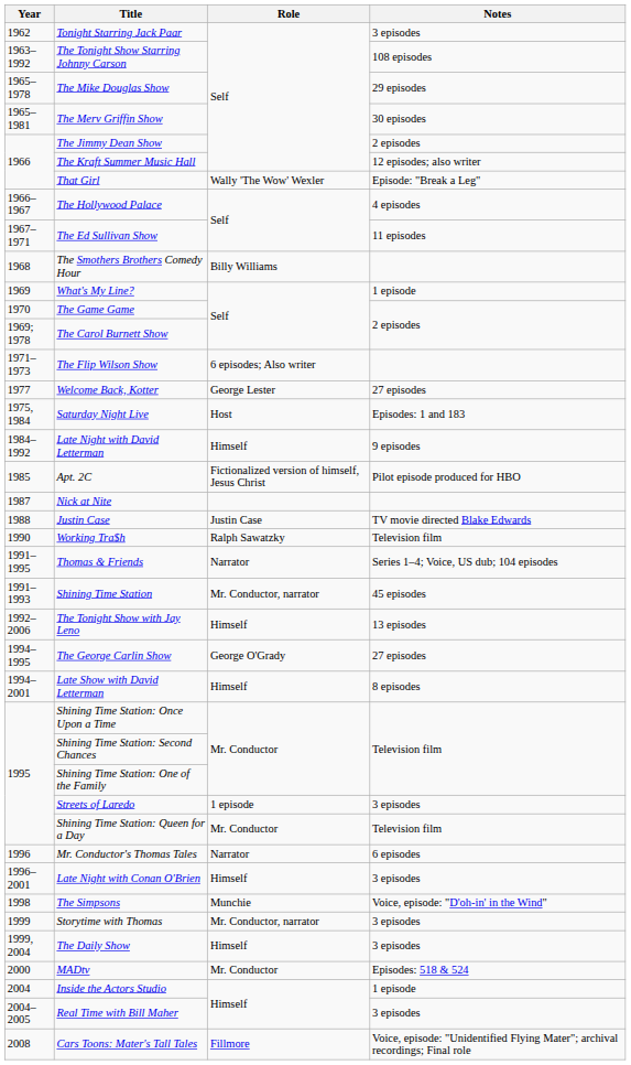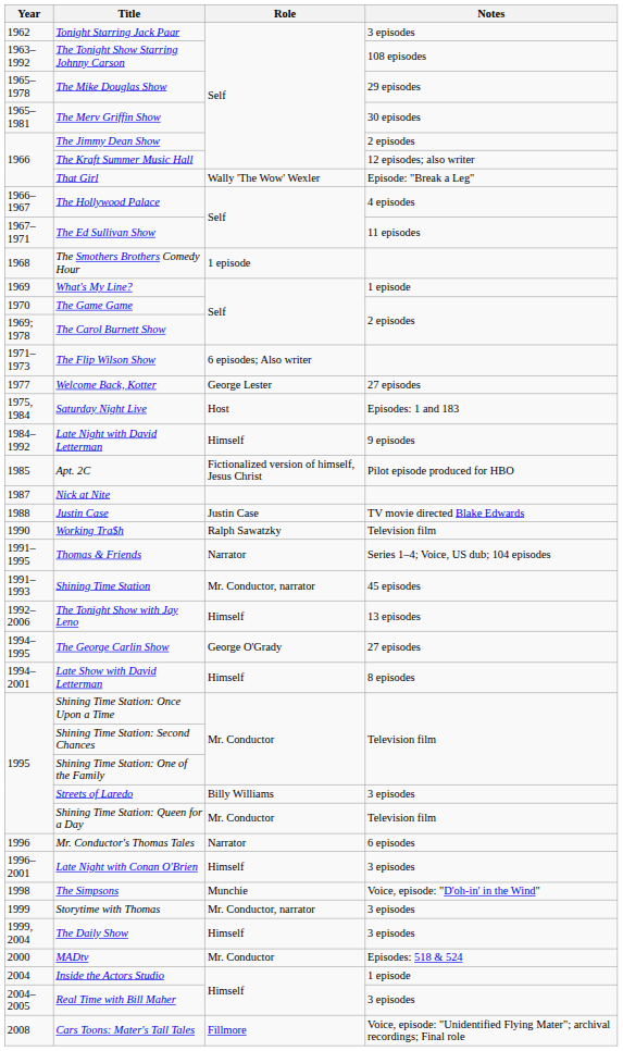 <table class="wikitable sortable">
 <tr>
 <th>Year</th>
 <th>Title</th>
 <th>Role</th>
 <th class="unsortable">Notes</th>
 </tr>
 <tr>
 <td>1962</td>
 <td><em><a href='#'>Tonight Starring Jack Paar</a></em></td>
 <td rowspan="6">Self</td>
 <td>3 episodes</td>
 </tr>
 <tr>
 <td>1963–1992</td>
 <td><em><a href='#'>The Tonight Show Starring Johnny Carson</a></em></td>
 <td>108 episodes</td>
 </tr>
 <tr>
 <td>1965–1978</td>
 <td><em><a href='#'>The Mike Douglas Show</a></em></td>
 <td>29 episodes</td>
 </tr>
 <tr>
 <td>1965–1981</td>
 <td><em><a href='#'>The Merv Griffin Show</a></em></td>
 <td>30 episodes</td>
 </tr>
 <tr>
 <td rowspan="3">1966</td>
 <td><em><a href='#'>The Jimmy Dean Show</a></em></td>
 <td>2 episodes</td>
 </tr>
 <tr>
 <td><em><a href='#'>The Kraft Summer Music Hall</a></em></td>
 <td>12 episodes; also writer</td>
 </tr>
 <tr>
 <td><em><a href='#'>That Girl</a></em></td>
 <td>Wally 'The Wow' Wexler</td>
 <td>Episode: "Break a Leg"</td>
 </tr>
 <tr>
 <td>1966–1967</td>
 <td><em><a href='#'>The Hollywood Palace</a></em></td>
 <td rowspan="2">Self</td>
 <td>4 episodes</td>
 </tr>
 <tr>
 <td>1967–1971</td>
 <td><em><a href='#'>The Ed Sullivan Show</a></em></td>
 <td>11 episodes</td>
 </tr>
 <tr>
 <td>1968</td>
 <td><em>The <a href='#'>Smothers Brothers</a> Comedy Hour</em></td>
-<td>Billy Williams</td>
+<td>1 episode</td>
 </tr>
 <tr>
 <td>1969</td>
 <td><em><a href='#'>What's My Line?</a> </em></td>
 <td rowspan="3">Self</td>
 <td>1 episode</td>
 </tr>
 <tr>
 <td>1970</td>
 <td><em><a href='#'>The Game Game</a></em></td>
 <td rowspan="2">2 episodes</td>
 </tr>
 <tr>
 <td>1969; 1978</td>
 <td><em><a href='#'>The Carol Burnett Show</a></em></td>
 </tr>
 <tr>
 <td>1971–1973</td>
 <td><em><a href='#'>The Flip Wilson Show</a></em></td>
 <td>6 episodes; Also writer</td>
 </tr>
 <tr>
 <td>1977</td>
 <td><em><a href='#'>Welcome Back, Kotter</a></em></td>
 <td>George Lester</td>
 <td>27 episodes</td>
 </tr>
 <tr>
 <td>1975, 1984</td>
 <td><em><a href='#'>Saturday Night Live</a></em></td>
 <td>Host</td>
 <td>Episodes: 1 and 183</td>
 </tr>
 <tr>
 <td>1984–1992</td>
 <td><em><a href='#'>Late Night with David Letterman</a></em></td>
 <td>Himself</td>
 <td>9 episodes</td>
 </tr>
 <tr>
 <td>1985</td>
 <td><em>Apt. 2C</em></td>
 <td>Fictionalized version of himself, Jesus Christ</td>
 <td>Pilot episode produced for HBO</td>
 </tr>
 <tr>
 <td>1987</td>
 <td><em><a href='#'>Nick at Nite</a></em></td>
 <td></td>
 <td></td>
 </tr>
 <tr>
 <td>1988</td>
 <td><em><a href='#'>Justin Case</a></em></td>
 <td>Justin Case</td>
 <td>TV movie directed <a href='#'>Blake Edwards</a></td>
 </tr>
 <tr>
 <td>1990</td>
 <td><em><a href='#'>Working Tra$h</a></em></td>
 <td>Ralph Sawatzky</td>
 <td>Television film</td>
 </tr>
 <tr>
 <td>1991–1995</td>
 <td><em><a href='#'>Thomas & Friends</a></em></td>
 <td>Narrator</td>
 <td>Series 1–4; Voice, US dub; 104 episodes</td>
 </tr>
 <tr>
 <td>1991–1993</td>
 <td><em><a href='#'>Shining Time Station</a></em></td>
 <td>Mr. Conductor, narrator</td>
 <td>45 episodes</td>
 </tr>
 <tr>
 <td>1992–2006</td>
 <td><em><a href='#'>The Tonight Show with Jay Leno</a></em></td>
 <td>Himself</td>
 <td>13 episodes</td>
 </tr>
 <tr>
 <td>1994–1995</td>
 <td><em><a href='#'>The George Carlin Show</a></em></td>
 <td>George O'Grady</td>
 <td>27 episodes</td>
 </tr>
 <tr>
 <td>1994–2001</td>
 <td><em><a href='#'>Late Show with David Letterman</a></em></td>
 <td>Himself</td>
 <td>8 episodes</td>
 </tr>
 <tr>
 <td rowspan="5">1995</td>
 <td><em>Shining Time Station: Once Upon a Time</em></td>
 <td rowspan="3">Mr. Conductor</td>
 <td rowspan="3">Television film</td>
 </tr>
 <tr>
 <td><em>Shining Time Station: Second Chances</em></td>
 </tr>
 <tr>
 <td><em>Shining Time Station: One of the Family</em></td>
 </tr>
 <tr>
 <td><em><a href='#'>Streets of Laredo</a></em></td>
-<td>1 episode</td>
+<td>Billy Williams</td>
 <td>3 episodes</td>
 </tr>
 <tr>
 <td><em>Shining Time Station: Queen for a Day</em></td>
 <td>Mr. Conductor</td>
 <td>Television film</td>
 </tr>
 <tr>
 <td>1996</td>
 <td><em>Mr. Conductor's Thomas Tales</em></td>
 <td>Narrator</td>
 <td>6 episodes</td>
 </tr>
 <tr>
 <td>1996–2001</td>
 <td><em><a href='#'>Late Night with Conan O'Brien</a></em></td>
 <td>Himself</td>
 <td>3 episodes</td>
 </tr>
 <tr>
 <td>1998</td>
 <td><em><a href='#'>The Simpsons</a></em></td>
 <td>Munchie</td>
 <td>Voice, episode: "<a href='#'>D'oh-in' in the Wind</a>"</td>
 </tr>
 <tr>
 <td>1999</td>
 <td><em>Storytime with Thomas</em></td>
 <td>Mr. Conductor, narrator</td>
 <td>3 episodes</td>
 </tr>
 <tr>
 <td>1999, 2004</td>
 <td><em><a href='#'>The Daily Show</a></em></td>
 <td>Himself</td>
 <td>3 episodes</td>
 </tr>
 <tr>
 <td>2000</td>
 <td><em><a href='#'>MADtv</a></em></td>
 <td>Mr. Conductor</td>
 <td>Episodes: <a href='#'>518 & 524</a></td>
 </tr>
 <tr>
 <td>2004</td>
 <td><em><a href='#'>Inside the Actors Studio</a></em></td>
 <td rowspan="2">Himself</td>
 <td>1 episode</td>
 </tr>
 <tr>
 <td>2004–2005</td>
 <td><em><a href='#'>Real Time with Bill Maher</a></em></td>
 <td>3 episodes</td>
 </tr>
 <tr>
 <td>2008</td>
 <td><em><a href='#'>Cars Toons: Mater's Tall Tales</a></em></td>
 <td><a href='#'>Fillmore</a></td>
 <td>Voice, episode: "Unidentified Flying Mater"; archival recordings; Final role</td>
 </tr>
 </table>
